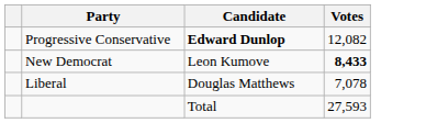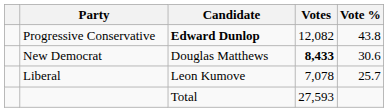 <table class="wikitable">
 <tr>
 <th></th>
 <th scope="col" width="175">Party</th>
 <th scope="col" width="150">Candidate</th>
 <th>Votes</th>
+<th>Vote %</th>
 </tr>
 <tr>
 <td>   </td>
 <td>Progressive Conservative</td>
 <td><strong>Edward Dunlop</strong></td>
 <td align=right>12,082</td>
+<td align=right>43.8</td>
 </tr>
 <tr>
 <td>   </td>
 <td>New Democrat</td>
-<td>Leon Kumove</td>
+<td>Douglas Matthews</td>
 <td align=right><strong>8,433</strong></td>
+<td align=right>30.6</td>
 </tr>
 <tr |>
 <td>   </td>
 <td>Liberal</td>
-<td>Douglas Matthews</td>
+<td>Leon Kumove</td>
 <td align=right>7,078</td>
+<td align=right>25.7</td>
 </tr>
 <tr>
 <td></td>
 <td></td>
 <td>Total</td>
 <td align=right>27,593</td>
+<td></td>
 </tr>
 </table>
